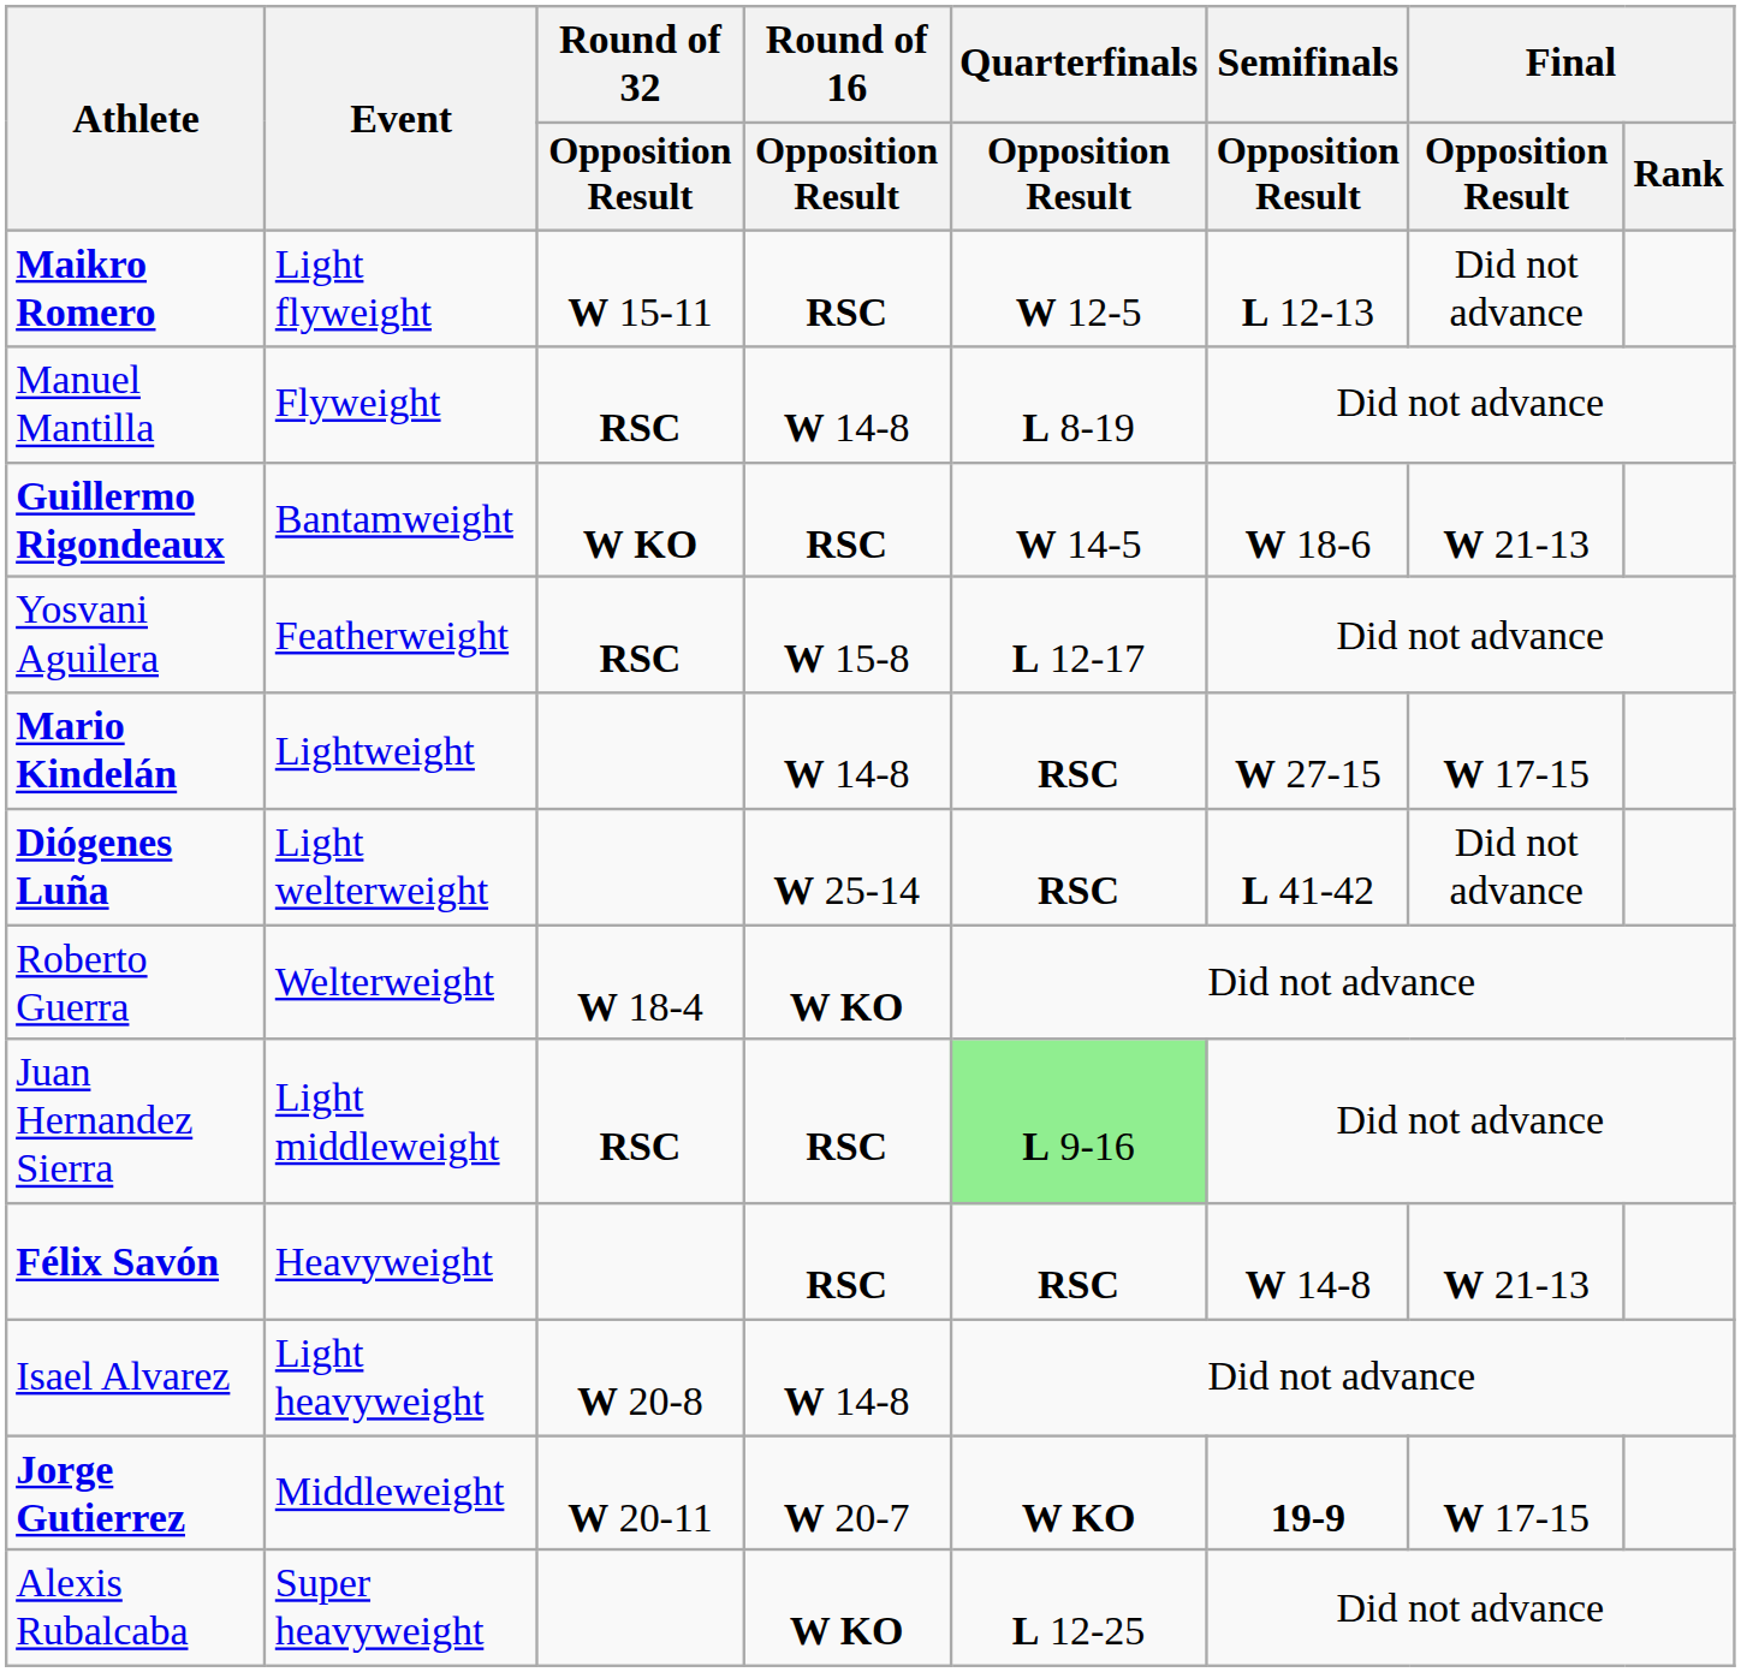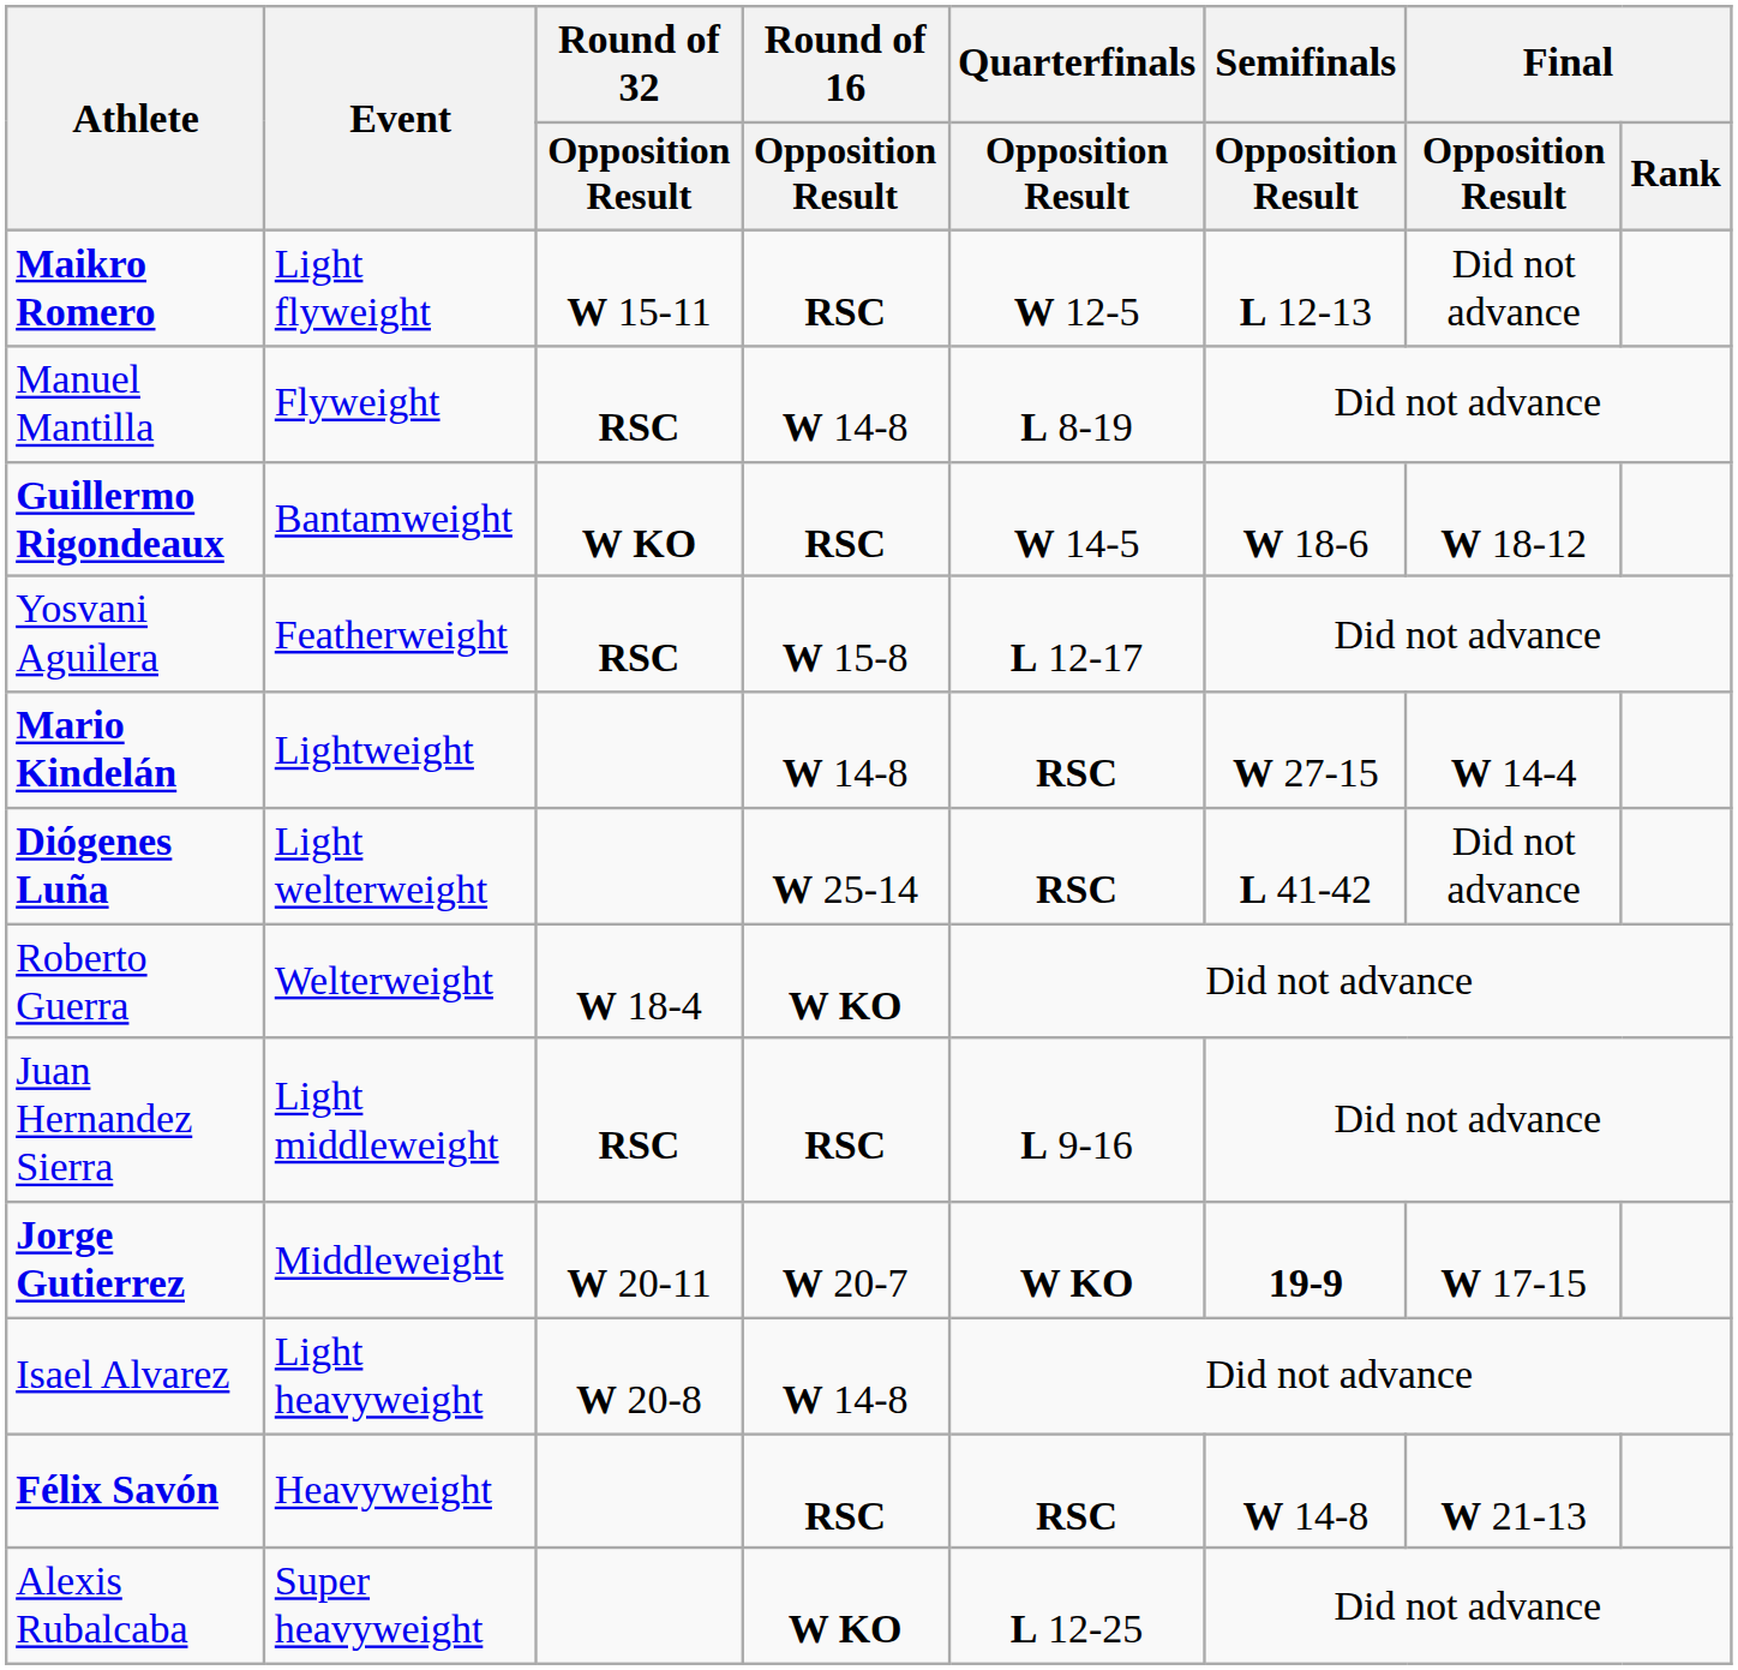 <table class="wikitable" style="font-size:90%">
 <tr>
 <th rowspan="2">Athlete</th>
 <th rowspan="2">Event</th>
 <th>Round of 32</th>
 <th>Round of 16</th>
 <th>Quarterfinals</th>
 <th>Semifinals</th>
 <th colspan=2>Final</th>
 </tr>
 <tr style="font-size:95%">
 <th>Opposition<br>Result</th>
 <th>Opposition<br>Result</th>
 <th>Opposition<br>Result</th>
 <th>Opposition<br>Result</th>
 <th>Opposition<br>Result</th>
 <th>Rank</th>
 </tr>
 <tr align=center>
 <td align=left><strong><a href='#'>Maikro Romero</a></strong></td>
 <td align=left><a href='#'>Light flyweight</a></td>
 <td><br><strong>W</strong> 15-11</td>
 <td><br><strong>RSC</strong></td>
 <td><br><strong>W</strong> 12-5</td>
 <td><br><strong>L</strong> 12-13</td>
 <td>Did not advance</td>
 <td></td>
 </tr>
 <tr align=center>
 <td align=left><a href='#'>Manuel Mantilla</a></td>
 <td align=left><a href='#'>Flyweight</a></td>
 <td><br><strong>RSC</strong></td>
 <td><br><strong>W</strong> 14-8</td>
 <td><br><strong>L</strong> 8-19</td>
 <td colspan=3>Did not advance</td>
 </tr>
 <tr align=center>
 <td align=left><strong><a href='#'>Guillermo Rigondeaux</a></strong></td>
 <td align=left><a href='#'>Bantamweight</a></td>
 <td><br><strong>W</strong> <strong>KO</strong></td>
 <td><br><strong>RSC</strong></td>
 <td><br><strong>W</strong> 14-5</td>
 <td><br><strong>W</strong> 18-6</td>
-<td><br><strong>W</strong> 21-13</td>
+<td><br><strong>W</strong> 18-12</td>
 <td></td>
 </tr>
 <tr align=center>
 <td align=left><a href='#'>Yosvani Aguilera</a></td>
 <td align=left><a href='#'>Featherweight</a></td>
 <td><br><strong>RSC</strong></td>
 <td><br><strong>W</strong> 15-8</td>
 <td><br><strong>L</strong> 12-17</td>
 <td colspan=3>Did not advance</td>
 </tr>
 <tr align=center>
 <td align=left><strong><a href='#'>Mario Kindelán</a></strong></td>
 <td align=left><a href='#'>Lightweight</a></td>
 <td></td>
 <td><br><strong>W</strong> 14-8</td>
 <td><br><strong>RSC</strong></td>
 <td><br><strong>W</strong> 27-15</td>
-<td><br><strong>W</strong> 17-15</td>
+<td><br><strong>W</strong> 14-4</td>
 <td></td>
 </tr>
 <tr align=center>
 <td align=left><strong><a href='#'>Diógenes Luña</a></strong></td>
 <td align=left><a href='#'>Light welterweight</a></td>
 <td></td>
 <td><br><strong>W</strong> 25-14</td>
 <td><br><strong>RSC</strong></td>
 <td><br><strong>L</strong> 41-42</td>
 <td>Did not advance</td>
 <td></td>
 </tr>
 <tr align=center>
 <td align=left><a href='#'>Roberto Guerra</a></td>
 <td align=left><a href='#'>Welterweight</a></td>
 <td><br><strong>W</strong> 18-4</td>
 <td><br><strong>W KO</strong></td>
 <td colspan=4>Did not advance</td>
 </tr>
 <tr align=center>
 <td align=left><a href='#'>Juan Hernandez Sierra</a></td>
 <td align=left><a href='#'>Light middleweight</a></td>
 <td><br><strong>RSC</strong></td>
 <td><br><strong>RSC</strong></td>
-<td style="background: lightgreen;"><br><strong>L</strong> 9-16</td>
+<td><br><strong>L</strong> 9-16</td>
 <td colspan=3>Did not advance</td>
+</tr>
+<tr align=center>
+<td align=left><strong><a href='#'>Jorge Gutierrez</a></strong></td>
+<td align=left><a href='#'>Middleweight</a></td>
+<td><br><strong>W</strong> 20-11</td>
+<td><br><strong>W</strong> 20-7</td>
+<td><br><strong>W KO</strong></td>
+<td><br><strong> 19-9</strong></td>
+<td><br><strong>W</strong> 17-15</td>
+<td></td>
+</tr>
+<tr align=center>
+<td align=left><a href='#'>Isael Alvarez</a></td>
+<td align=left><a href='#'>Light heavyweight</a></td>
+<td><br><strong>W</strong> 20-8</td>
+<td><br><strong>W</strong> 14-8</td>
+<td colspan=4>Did not advance</td>
 </tr>
 <tr align=center>
 <td align=left><strong><a href='#'>Félix Savón</a></strong></td>
 <td align=left><a href='#'>Heavyweight</a></td>
 <td></td>
 <td><br><strong>RSC</strong></td>
 <td><br><strong>RSC</strong></td>
 <td><br><strong>W</strong> 14-8</td>
 <td><br><strong>W</strong> 21-13</td>
 <td></td>
 </tr>
 <tr align=center>
-<td align=left><a href='#'>Isael Alvarez</a></td>
-<td align=left><a href='#'>Light heavyweight</a></td>
-<td><br><strong>W</strong> 20-8</td>
-<td><br><strong>W</strong> 14-8</td>
-<td colspan=4>Did not advance</td>
-</tr>
-<tr align=center>
-<td align=left><strong><a href='#'>Jorge Gutierrez</a></strong></td>
-<td align=left><a href='#'>Middleweight</a></td>
-<td><br><strong>W</strong> 20-11</td>
-<td><br><strong>W</strong> 20-7</td>
-<td><br><strong>W KO</strong></td>
-<td><br><strong> 19-9</strong></td>
-<td><br><strong>W</strong> 17-15</td>
-<td></td>
-</tr>
-<tr align=center>
 <td align=left><a href='#'>Alexis Rubalcaba</a></td>
 <td align=left><a href='#'>Super heavyweight</a></td>
 <td></td>
 <td><br><strong>W KO</strong></td>
 <td><br><strong>L</strong> 12-25</td>
 <td colspan=3>Did not advance</td>
 </tr>
 </table>
